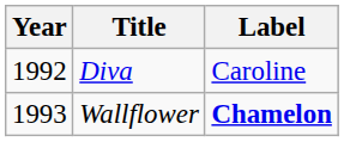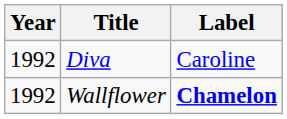 <table class="wikitable">
 <tr>
 <th>Year</th>
 <th>Title</th>
 <th>Label</th>
 </tr>
 <tr>
 <td>1992</td>
 <td><em><a href='#'>Diva</a></em></td>
 <td><a href='#'>Caroline</a></td>
 </tr>
 <tr>
-<td>1993</td>
+<td>1992</td>
 <td><em>Wallflower</em></td>
 <td><strong><a href='#'>Chamelon</a></strong></td>
 </tr>
 </table>
